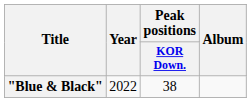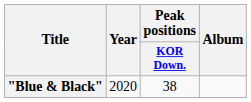 <table class="wikitable plainrowheaders" style="text-align:center">
 <tr>
 <th scope="col" rowspan="2">Title</th>
 <th scope="col" rowspan="2">Year</th>
 <th scope="col" colspan="1">Peak positions</th>
 <th scope="col" rowspan="2">Album</th>
 </tr>
 <tr>
 <th scope="col" style="width:2.5em;font-size:85%"><a href='#'>KOR <br> Down.</a><br></th>
 </tr>
 <tr>
 <th scope="row">"Blue & Black"<br></th>
-<td>2022</td>
+<td>2020</td>
 <td>38</td>
 <td></td>
 </tr>
 </table>
